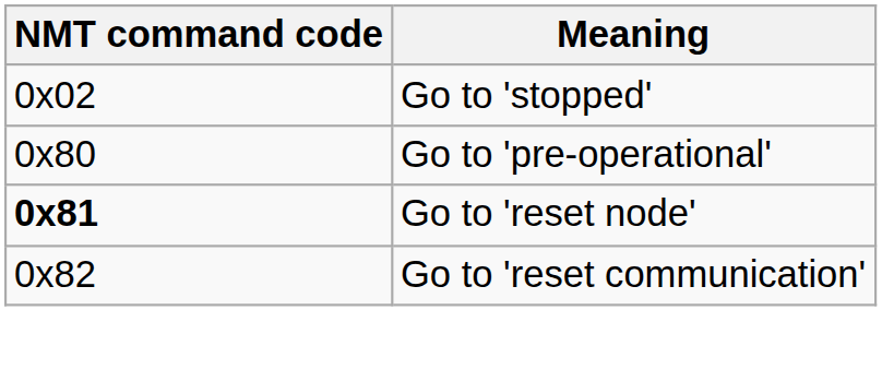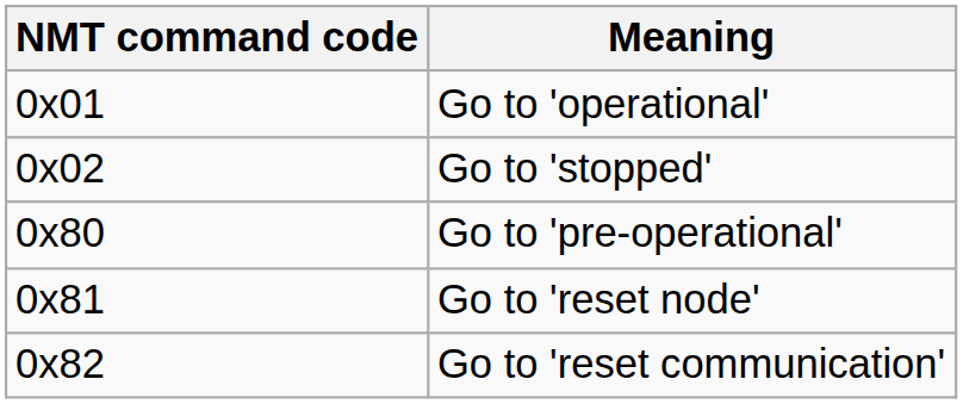 <table class="wikitable">
 <tr>
 <th>NMT command code</th>
 <th>Meaning</th>
+</tr>
+<tr>
+<td>0x01</td>
+<td>Go to 'operational'</td>
 </tr>
 <tr>
 <td>0x02</td>
 <td>Go to 'stopped'</td>
 </tr>
 <tr>
 <td>0x80</td>
 <td>Go to 'pre-operational'</td>
 </tr>
 <tr>
-<td><strong>0x81</strong></td>
+<td>0x81</td>
 <td>Go to 'reset node'</td>
 </tr>
 <tr>
 <td>0x82</td>
 <td>Go to 'reset communication'</td>
 </tr>
 </table>
